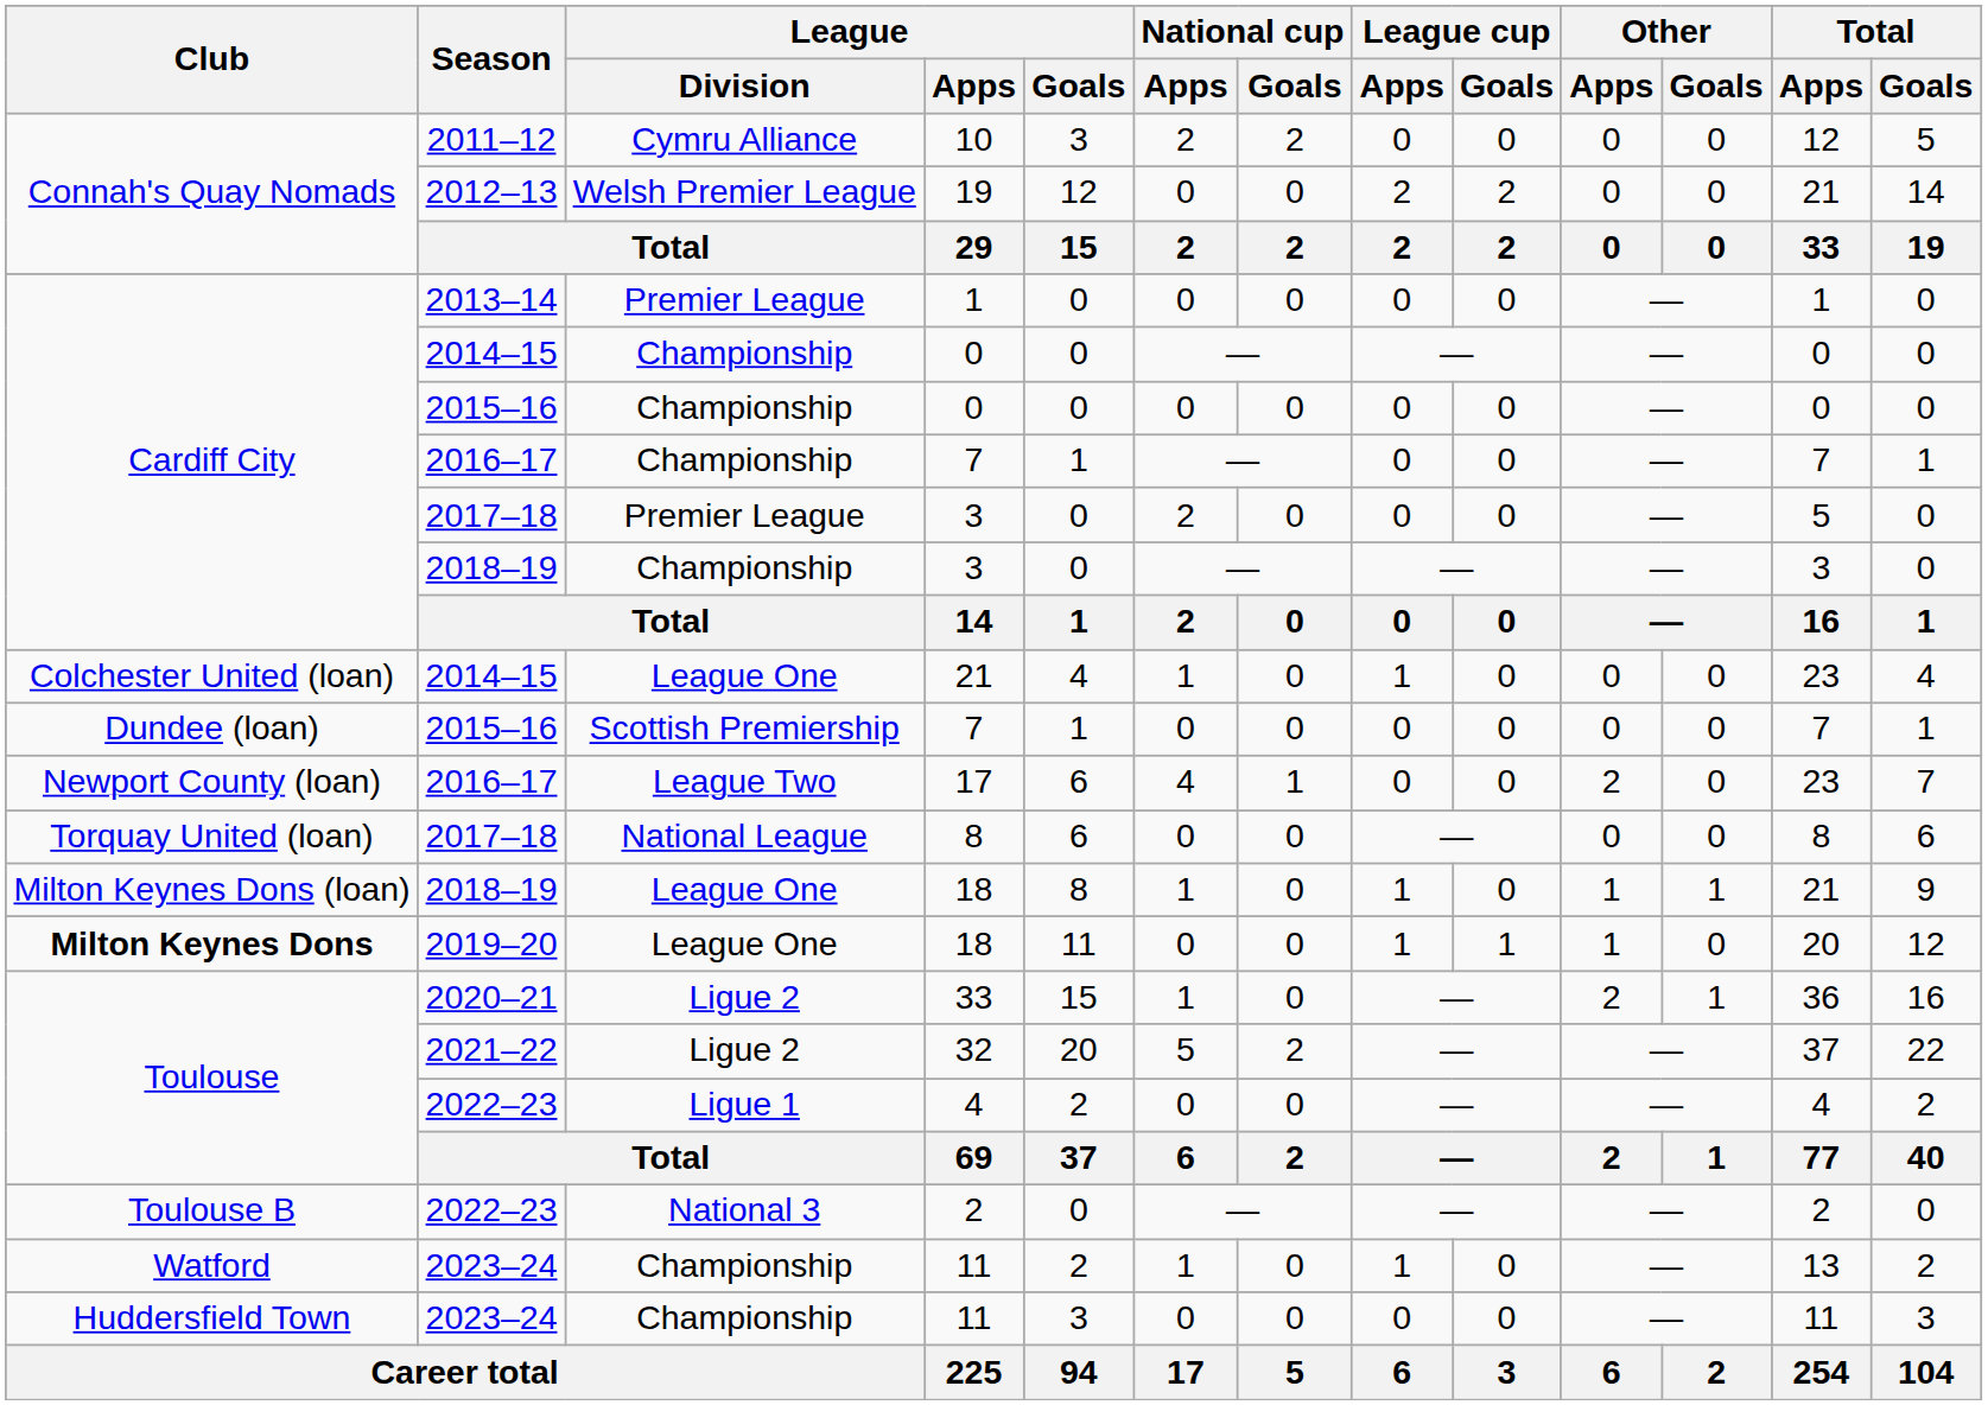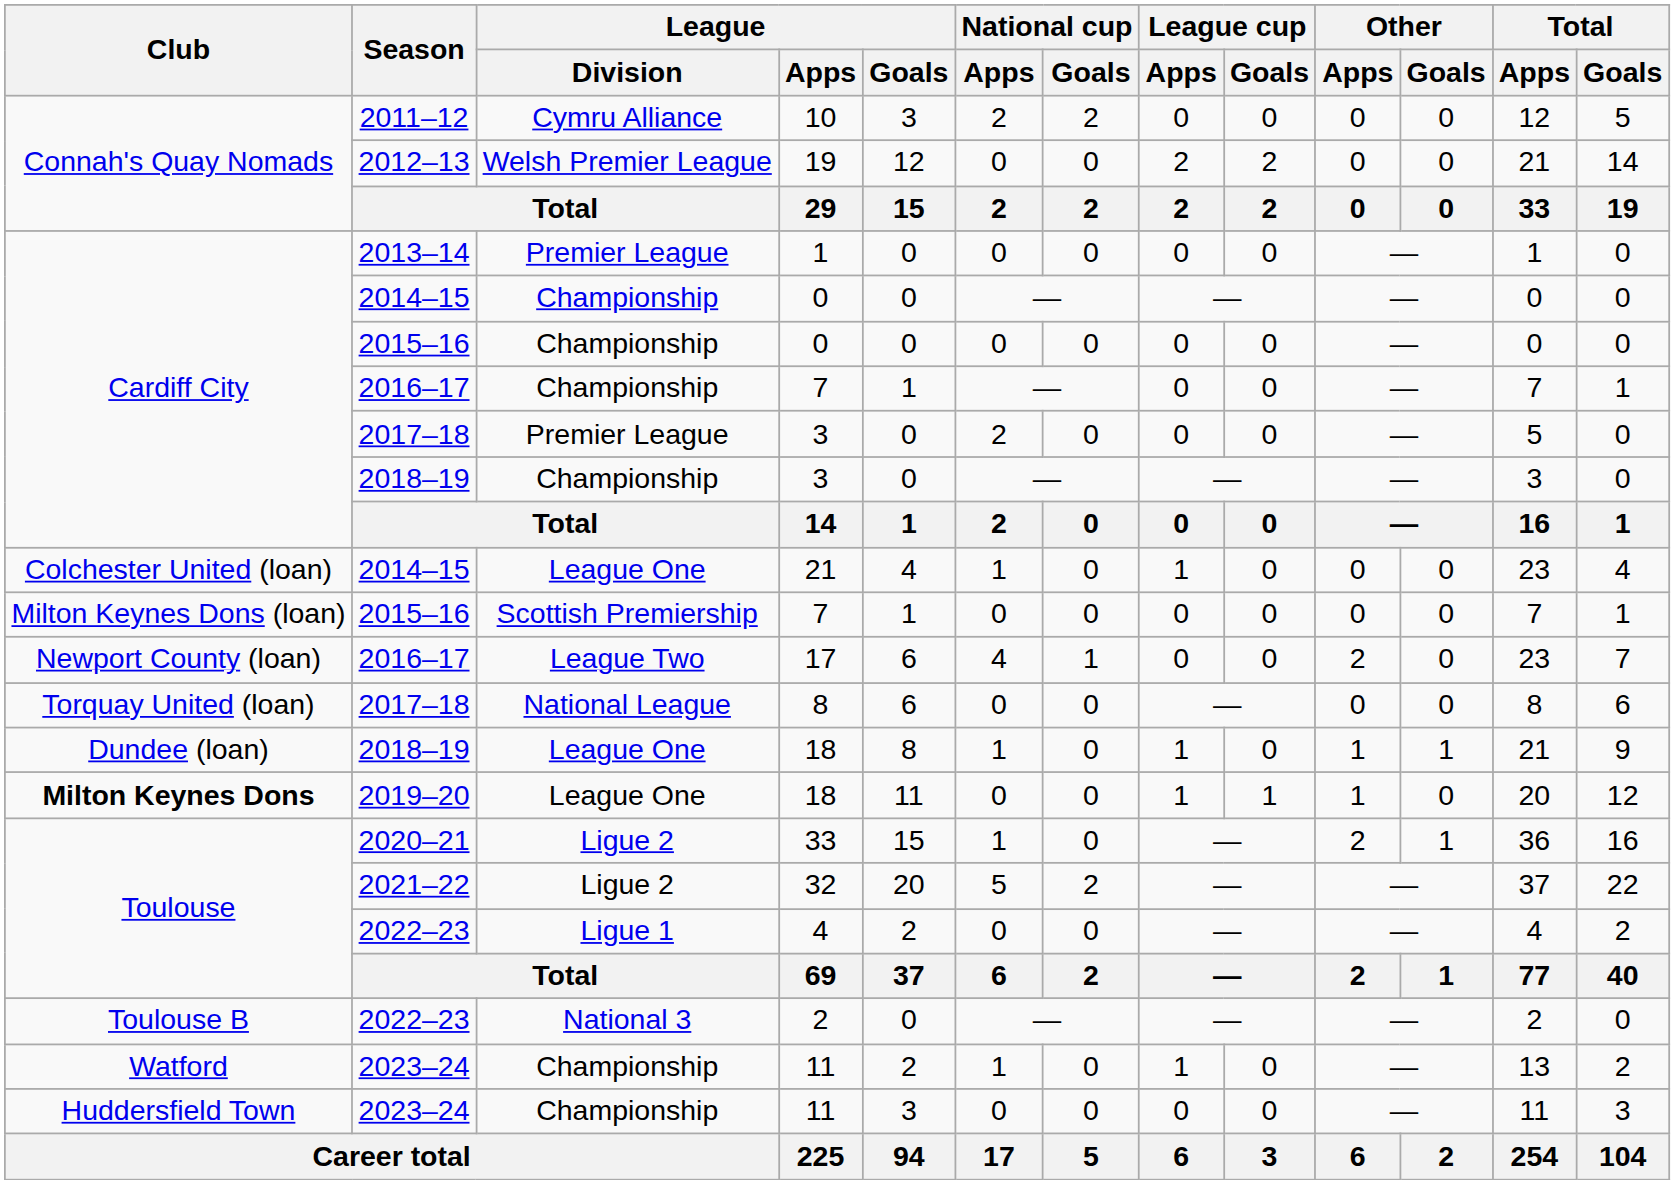 <table class="wikitable" style="text-align:center">
 <tr>
 <th rowspan="2">Club</th>
 <th rowspan="2">Season</th>
 <th colspan="3">League</th>
 <th colspan="2">National cup</th>
 <th colspan="2">League cup</th>
 <th colspan="2">Other</th>
 <th colspan="2">Total</th>
 </tr>
 <tr>
 <th>Division</th>
 <th>Apps</th>
 <th>Goals</th>
 <th>Apps</th>
 <th>Goals</th>
 <th>Apps</th>
 <th>Goals</th>
 <th>Apps</th>
 <th>Goals</th>
 <th>Apps</th>
 <th>Goals</th>
 </tr>
 <tr>
 <td rowspan="3"><a href='#'>Connah's Quay Nomads</a></td>
 <td><a href='#'>2011–12</a></td>
 <td><a href='#'>Cymru Alliance</a></td>
 <td>10</td>
 <td>3</td>
 <td>2</td>
 <td>2</td>
 <td>0</td>
 <td>0</td>
 <td>0</td>
 <td>0</td>
 <td>12</td>
 <td>5</td>
 </tr>
 <tr>
 <td><a href='#'>2012–13</a></td>
 <td><a href='#'>Welsh Premier League</a></td>
 <td>19</td>
 <td>12</td>
 <td>0</td>
 <td>0</td>
 <td>2</td>
 <td>2</td>
 <td>0</td>
 <td>0</td>
 <td>21</td>
 <td>14</td>
 </tr>
 <tr>
 <th colspan="2">Total</th>
 <th>29</th>
 <th>15</th>
 <th>2</th>
 <th>2</th>
 <th>2</th>
 <th>2</th>
 <th>0</th>
 <th>0</th>
 <th>33</th>
 <th>19</th>
 </tr>
 <tr>
 <td rowspan="7"><a href='#'>Cardiff City</a></td>
 <td><a href='#'>2013–14</a></td>
 <td><a href='#'>Premier League</a></td>
 <td>1</td>
 <td>0</td>
 <td>0</td>
 <td>0</td>
 <td>0</td>
 <td>0</td>
 <td colspan="2">—</td>
 <td>1</td>
 <td>0</td>
 </tr>
 <tr>
 <td><a href='#'>2014–15</a></td>
 <td><a href='#'>Championship</a></td>
 <td>0</td>
 <td>0</td>
 <td colspan="2">—</td>
 <td colspan="2">—</td>
 <td colspan="2">—</td>
 <td>0</td>
 <td>0</td>
 </tr>
 <tr>
 <td><a href='#'>2015–16</a></td>
 <td>Championship</td>
 <td>0</td>
 <td>0</td>
 <td>0</td>
 <td>0</td>
 <td>0</td>
 <td>0</td>
 <td colspan="2">—</td>
 <td>0</td>
 <td>0</td>
 </tr>
 <tr>
 <td><a href='#'>2016–17</a></td>
 <td>Championship</td>
 <td>7</td>
 <td>1</td>
 <td colspan="2">—</td>
 <td>0</td>
 <td>0</td>
 <td colspan="2">—</td>
 <td>7</td>
 <td>1</td>
 </tr>
 <tr>
 <td><a href='#'>2017–18</a></td>
 <td>Premier League</td>
 <td>3</td>
 <td>0</td>
 <td>2</td>
 <td>0</td>
 <td>0</td>
 <td>0</td>
 <td colspan="2">—</td>
 <td>5</td>
 <td>0</td>
 </tr>
 <tr>
 <td><a href='#'>2018–19</a></td>
 <td>Championship</td>
 <td>3</td>
 <td>0</td>
 <td colspan="2">—</td>
 <td colspan="2">—</td>
 <td colspan="2">—</td>
 <td>3</td>
 <td>0</td>
 </tr>
 <tr>
 <th colspan="2">Total</th>
 <th>14</th>
 <th>1</th>
 <th>2</th>
 <th>0</th>
 <th>0</th>
 <th>0</th>
 <th colspan="2">—</th>
 <th>16</th>
 <th>1</th>
 </tr>
 <tr>
 <td><a href='#'>Colchester United</a> (loan)</td>
 <td><a href='#'>2014–15</a></td>
 <td><a href='#'>League One</a></td>
 <td>21</td>
 <td>4</td>
 <td>1</td>
 <td>0</td>
 <td>1</td>
 <td>0</td>
 <td>0</td>
 <td>0</td>
 <td>23</td>
 <td>4</td>
 </tr>
 <tr>
-<td><a href='#'>Dundee</a> (loan)</td>
+<td><a href='#'>Milton Keynes Dons</a> (loan)</td>
 <td><a href='#'>2015–16</a></td>
 <td><a href='#'>Scottish Premiership</a></td>
 <td>7</td>
 <td>1</td>
 <td>0</td>
 <td>0</td>
 <td>0</td>
 <td>0</td>
 <td>0</td>
 <td>0</td>
 <td>7</td>
 <td>1</td>
 </tr>
 <tr>
 <td><a href='#'>Newport County</a> (loan)</td>
 <td><a href='#'>2016–17</a></td>
 <td><a href='#'>League Two</a></td>
 <td>17</td>
 <td>6</td>
 <td>4</td>
 <td>1</td>
 <td>0</td>
 <td>0</td>
 <td>2</td>
 <td>0</td>
 <td>23</td>
 <td>7</td>
 </tr>
 <tr>
 <td><a href='#'>Torquay United</a> (loan)</td>
 <td><a href='#'>2017–18</a></td>
 <td><a href='#'>National League</a></td>
 <td>8</td>
 <td>6</td>
 <td>0</td>
 <td>0</td>
 <td colspan="2">—</td>
 <td>0</td>
 <td>0</td>
 <td>8</td>
 <td>6</td>
 </tr>
 <tr>
-<td><a href='#'>Milton Keynes Dons</a> (loan)</td>
+<td><a href='#'>Dundee</a> (loan)</td>
 <td><a href='#'>2018–19</a></td>
 <td><a href='#'>League One</a></td>
 <td>18</td>
 <td>8</td>
 <td>1</td>
 <td>0</td>
 <td>1</td>
 <td>0</td>
 <td>1</td>
 <td>1</td>
 <td>21</td>
 <td>9</td>
 </tr>
 <tr>
 <td><strong>Milton Keynes Dons</strong></td>
 <td><a href='#'>2019–20</a></td>
 <td>League One</td>
 <td>18</td>
 <td>11</td>
 <td>0</td>
 <td>0</td>
 <td>1</td>
 <td>1</td>
 <td>1</td>
 <td>0</td>
 <td>20</td>
 <td>12</td>
 </tr>
 <tr>
 <td rowspan="4"><a href='#'>Toulouse</a></td>
 <td><a href='#'>2020–21</a></td>
 <td><a href='#'>Ligue 2</a></td>
 <td>33</td>
 <td>15</td>
 <td>1</td>
 <td>0</td>
 <td colspan="2">—</td>
 <td>2</td>
 <td>1</td>
 <td>36</td>
 <td>16</td>
 </tr>
 <tr>
 <td><a href='#'>2021–22</a></td>
 <td>Ligue 2</td>
 <td>32</td>
 <td>20</td>
 <td>5</td>
 <td>2</td>
 <td colspan="2">—</td>
 <td colspan="2">—</td>
 <td>37</td>
 <td>22</td>
 </tr>
 <tr>
 <td><a href='#'>2022–23</a></td>
 <td><a href='#'>Ligue 1</a></td>
 <td>4</td>
 <td>2</td>
 <td>0</td>
 <td>0</td>
 <td colspan="2">—</td>
 <td colspan="2">—</td>
 <td>4</td>
 <td>2</td>
 </tr>
 <tr>
 <th colspan="2">Total</th>
 <th>69</th>
 <th>37</th>
 <th>6</th>
 <th>2</th>
 <th colspan="2">—</th>
 <th>2</th>
 <th>1</th>
 <th>77</th>
 <th>40</th>
 </tr>
 <tr>
 <td><a href='#'>Toulouse B</a></td>
 <td><a href='#'>2022–23</a></td>
 <td><a href='#'>National 3</a></td>
 <td>2</td>
 <td>0</td>
 <td colspan="2">—</td>
 <td colspan="2">—</td>
 <td colspan="2">—</td>
 <td>2</td>
 <td>0</td>
 </tr>
 <tr>
 <td><a href='#'>Watford</a></td>
 <td><a href='#'>2023–24</a></td>
 <td>Championship</td>
 <td>11</td>
 <td>2</td>
 <td>1</td>
 <td>0</td>
 <td>1</td>
 <td>0</td>
 <td colspan="2">—</td>
 <td>13</td>
 <td>2</td>
 </tr>
 <tr>
 <td><a href='#'>Huddersfield Town</a></td>
 <td><a href='#'>2023–24</a></td>
 <td>Championship</td>
 <td>11</td>
 <td>3</td>
 <td>0</td>
 <td>0</td>
 <td>0</td>
 <td>0</td>
 <td colspan="2">—</td>
 <td>11</td>
 <td>3</td>
 </tr>
 <tr>
 <th colspan="3">Career total</th>
 <th>225</th>
 <th>94</th>
 <th>17</th>
 <th>5</th>
 <th>6</th>
 <th>3</th>
 <th>6</th>
 <th>2</th>
 <th>254</th>
 <th>104</th>
 </tr>
 </table>
